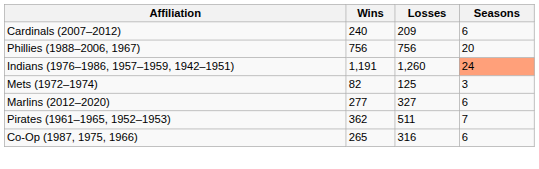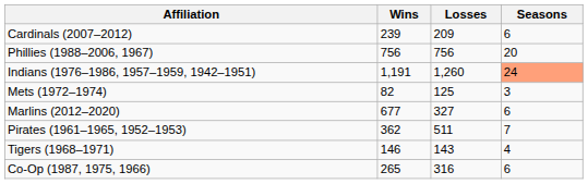 <table class="wikitable sortable" style="width:60%; height:200px;" cellpadding="0">
 <tr>
 <th>Affiliation</th>
 <th>Wins</th>
 <th>Losses</th>
 <th>Seasons</th>
 </tr>
 <tr>
 <td>Cardinals (2007–2012)</td>
-<td>240</td>
+<td>239</td>
 <td>209</td>
 <td>6</td>
 </tr>
 <tr>
 <td>Phillies  (1988–2006, 1967)</td>
 <td>756</td>
 <td>756</td>
 <td>20</td>
 </tr>
 <tr>
 <td>Indians (1976–1986, 1957–1959, 1942–1951)</td>
 <td>1,191</td>
 <td>1,260</td>
 <td style="background: lightsalmon;">24</td>
 </tr>
 <tr>
 <td>Mets (1972–1974)</td>
 <td>82</td>
 <td>125</td>
 <td>3</td>
 </tr>
 <tr>
 <td>Marlins (2012–2020)</td>
-<td>277</td>
+<td>677</td>
 <td>327</td>
 <td>6</td>
 </tr>
 <tr>
 <td>Pirates (1961–1965, 1952–1953)</td>
 <td>362</td>
 <td>511</td>
 <td>7</td>
 </tr>
 <tr>
+<td>Tigers (1968–1971)</td>
+<td>146</td>
+<td>143</td>
+<td>4</td>
+</tr>
+<tr>
 <td>Co-Op (1987, 1975, 1966)</td>
 <td>265</td>
 <td>316</td>
 <td>6</td>
 </tr>
 </table>
